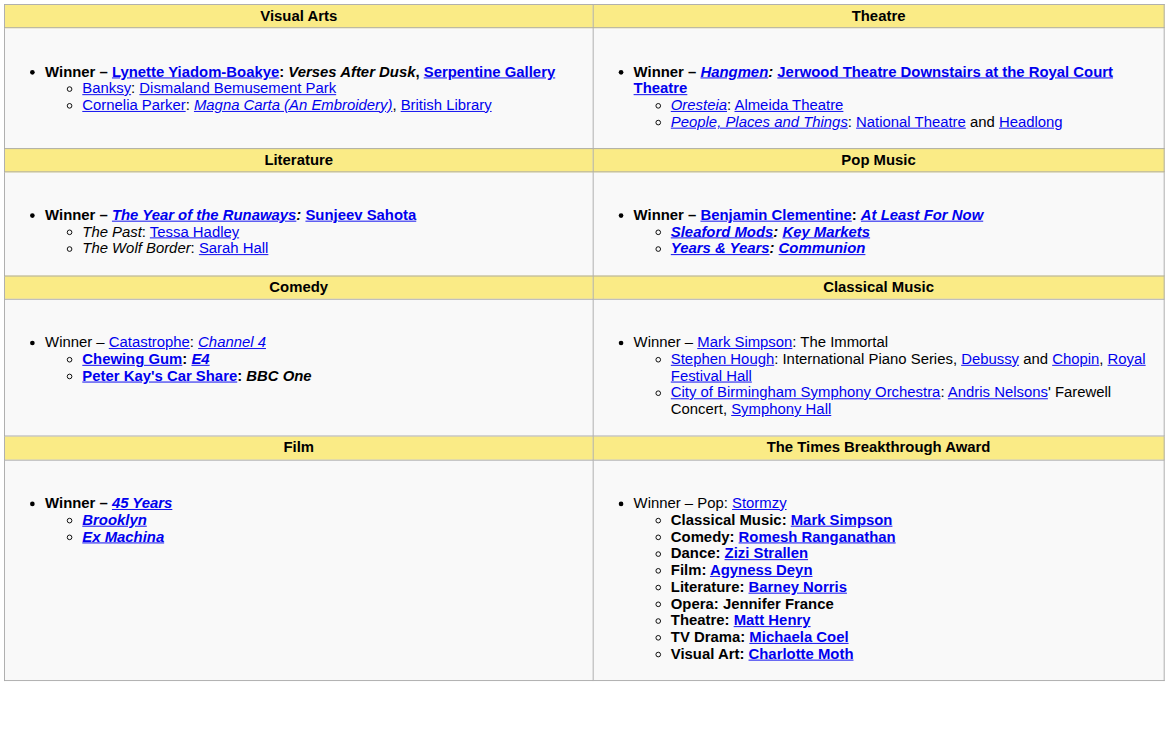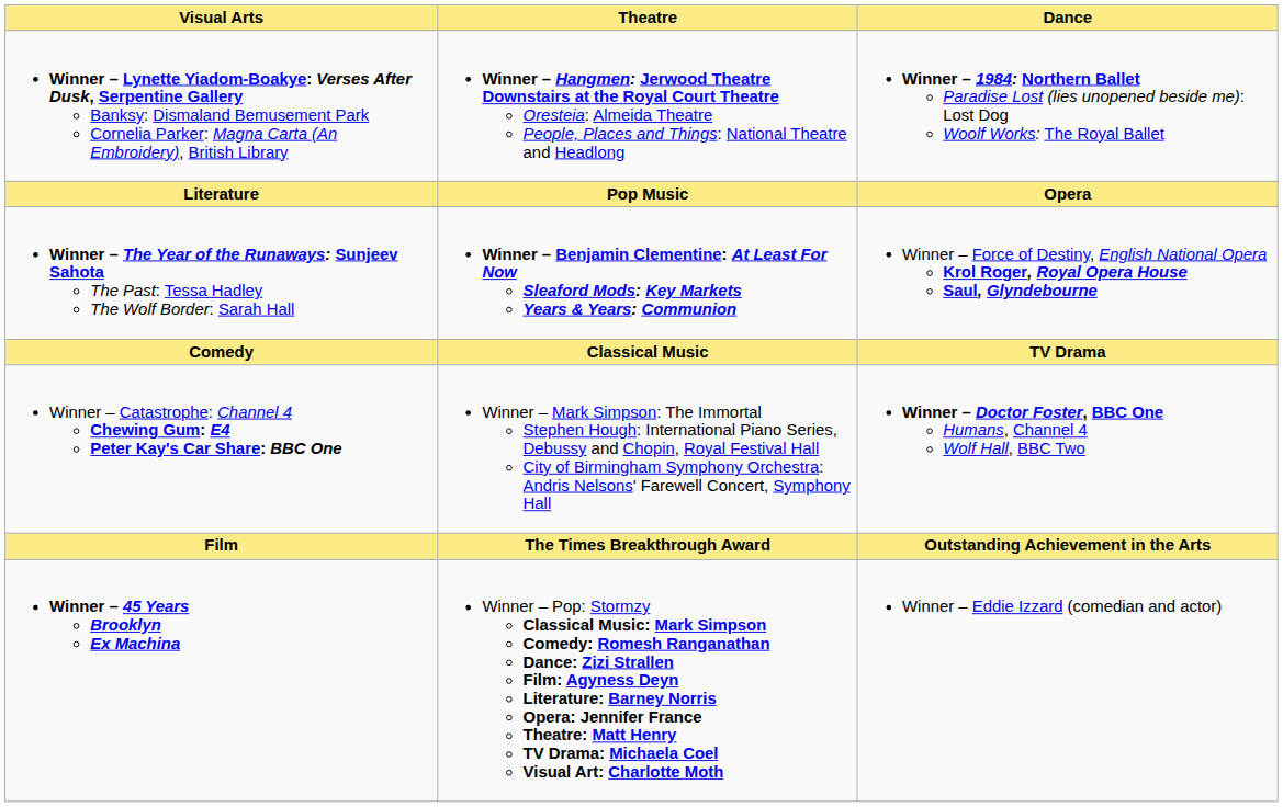 <table class="wikitable" style="font-size:100%">
 <tr>
 <th style="background:#FAEB86;" width="34%">Visual Arts</th>
 <th style="background:#FAEB86;" width="33%">Theatre</th>
+<th style="background:#FAEB86;" width="33%">Dance</th>
 </tr>
 <tr>
 <td valign="top"><br><ul><li><strong>Winner – <a href='#'>Lynette Yiadom-Boakye</a>: <em>Verses After Dusk</em>, <a href='#'>Serpentine Gallery</a></strong><ul><li><a href='#'>Banksy</a>: <a href='#'>Dismaland Bemusement Park</a></li><li><a href='#'>Cornelia Parker</a>: <em><a href='#'>Magna Carta (An Embroidery)</a></em>, <a href='#'>British Library</a></li></ul></li></ul></td>
 <td valign="top"><br><ul><li><strong>Winner – <em><a href='#'>Hangmen</a>:</em> <a href='#'>Jerwood Theatre Downstairs at the Royal Court Theatre</a></strong><ul><li><em><a href='#'>Oresteia</a></em>: <a href='#'>Almeida Theatre</a></li><li><em><a href='#'>People, Places and Things</a></em>: <a href='#'>National Theatre</a> and <a href='#'>Headlong</a></li></ul></li></ul></td>
+<td valign="top"><br><ul><li><strong>Winner – <em><a href='#'>1984</a>:</em> <a href='#'>Northern Ballet</a></strong><ul><li><em><a href='#'>Paradise Lost</a> (lies unopened beside me)</em>: Lost Dog</li><li><em><a href='#'>Woolf Works</a>:</em> <a href='#'>The Royal Ballet</a></li></ul></li></ul></td>
 </tr>
 <tr>
 <th style="background:#FAEB86;" width="34%">Literature</th>
 <th style="background:#FAEB86;" width="33%">Pop Music</th>
+<th style="background:#FAEB86;" width="33%">Opera</th>
 </tr>
 <tr>
 <td valign="top"><br><ul><li><strong>Winner – <em><a href='#'>The Year of the Runaways</a>:</em> <a href='#'>Sunjeev Sahota</a></strong><ul><li><em>The Past</em>: <a href='#'>Tessa Hadley</a></li><li><em>The Wolf Border</em>: <a href='#'>Sarah Hall</a></li></ul></li></ul></td>
 <td valign="top"><br><ul><li><strong>Winner – <a href='#'>Benjamin Clementine</a>: <em><a href='#'>At Least For Now</a><strong><em><ul><li><a href='#'>Sleaford Mods</a>: </em><a href='#'>Key Markets</a><em></li><li><a href='#'>Years & Years</a>: </em><a href='#'>Communion</a><em></li></ul></li></ul></td>
+<td valign="top"><br><ul><li></strong>Winner – </em><a href='#'>Force of Destiny</a>,<em> <a href='#'>English National Opera</a><strong><ul><li></em><a href='#'>Krol Roger</a><em>, <a href='#'>Royal Opera House</a></li><li></em><a href='#'>Saul</a><em>, <a href='#'>Glyndebourne</a></li></ul></li></ul></td>
 </tr>
 <tr>
 <th style="background:#FAEB86;" width="34%">Comedy</th>
 <th style="background:#FAEB86;" width="33%">Classical Music</th>
+<th style="background:#FAEB86;" width="33%">TV Drama</th>
 </tr>
 <tr>
 <td valign="top"><br><ul><li></strong>Winner – </em><a href='#'>Catastrophe</a>:<em> <a href='#'>Channel 4</a><strong><ul><li></em><a href='#'>Chewing Gum</a>:<em> <a href='#'>E4</a></li><li></em><a href='#'>Peter Kay's Car Share</a>:<em> BBC One</li></ul></li></ul></td>
 <td valign="top"><br><ul><li></strong>Winner – <a href='#'>Mark Simpson</a>: </em>The Immortal</em></strong><ul><li><a href='#'>Stephen Hough</a>: International Piano Series, <a href='#'>Debussy</a> and <a href='#'>Chopin</a>, <a href='#'>Royal Festival Hall</a></li><li><a href='#'>City of Birmingham Symphony Orchestra</a>: <a href='#'>Andris Nelsons</a>' Farewell Concert, <a href='#'>Symphony Hall</a></li></ul></li></ul></td>
+<td valign="top"><br><ul><li><strong>Winner – <em><a href='#'>Doctor Foster</a></em>, <a href='#'>BBC One</a></strong><ul><li><em><a href='#'>Humans</a></em>, <a href='#'>Channel 4</a></li><li><em><a href='#'>Wolf Hall</a></em>, <a href='#'>BBC Two</a></li></ul></li></ul></td>
 </tr>
 <tr>
 <th style="background:#FAEB86;" width="34%">Film</th>
 <th style="background:#FAEB86;" width="33%">The Times Breakthrough Award</th>
+<th style="background:#FAEB86;" width="33%">Outstanding Achievement in the Arts</th>
 </tr>
 <tr>
 <td valign="top"><br><ul><li><strong>Winner – <em><a href='#'>45 Years</a><strong><em><ul><li></em><a href='#'>Brooklyn</a><em></li><li></em><a href='#'>Ex Machina</a><em></li></ul></li></ul></td>
 <td valign="top"><br><ul><li></strong>Winner – Pop: <a href='#'>Stormzy</a><strong><ul><li>Classical Music: <a href='#'>Mark Simpson</a></li><li>Comedy: <a href='#'>Romesh Ranganathan</a></li><li>Dance: <a href='#'>Zizi Strallen</a></li><li>Film: <a href='#'>Agyness Deyn</a></li><li>Literature: <a href='#'>Barney Norris</a></li><li>Opera: Jennifer France</li><li>Theatre: <a href='#'>Matt Henry</a></li><li>TV Drama: <a href='#'>Michaela Coel</a></li><li>Visual Art: <a href='#'>Charlotte Moth</a></li></ul></li></ul></td>
+<td valign="top"><br><ul><li></strong>Winner – <a href='#'>Eddie Izzard</a> (comedian and actor)<strong></li></ul></td>
 </tr>
 </table>
